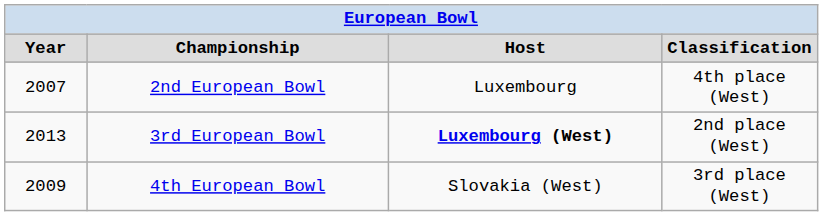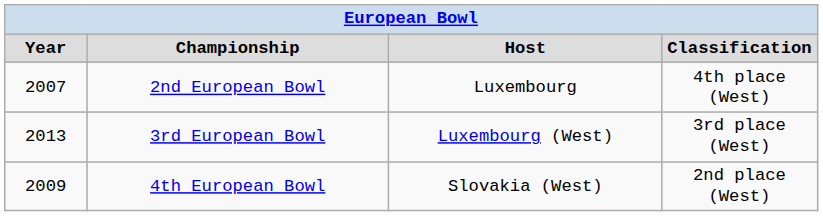 <table class="wikitable" style=font-size:90%>
 <tr align=center style="background:#ccddee;">
 <td colspan=4><strong><a href='#'>European Bowl</a></strong></td>
 </tr>
 <tr align=center bgcolor="#dddddd">
 <td width=50><strong>Year</strong></td>
 <td width=200><strong>Championship</strong></td>
 <td width=180><strong>Host</strong></td>
 <td width=100><strong>Classification</strong></td>
 </tr>
 <tr align=center>
 <td>2007</td>
 <td><a href='#'>2nd European Bowl</a></td>
 <td>Luxembourg</td>
 <td align="center">4th place (West)</td>
 </tr>
 <tr align=center>
 <td>2013</td>
 <td><a href='#'>3rd European Bowl</a></td>
-<td><strong><a href='#'>Luxembourg</a> (West)</strong></td>
-<td align="center">2nd place (West)</td>
+<td><a href='#'>Luxembourg</a> (West)</td>
+<td align="center">3rd place (West)</td>
 </tr>
 <tr align=center>
 <td>2009</td>
 <td><a href='#'>4th European Bowl</a></td>
 <td>Slovakia (West)</td>
-<td align="center">3rd place (West)</td>
+<td align="center">2nd place (West)</td>
 </tr>
 </table>
